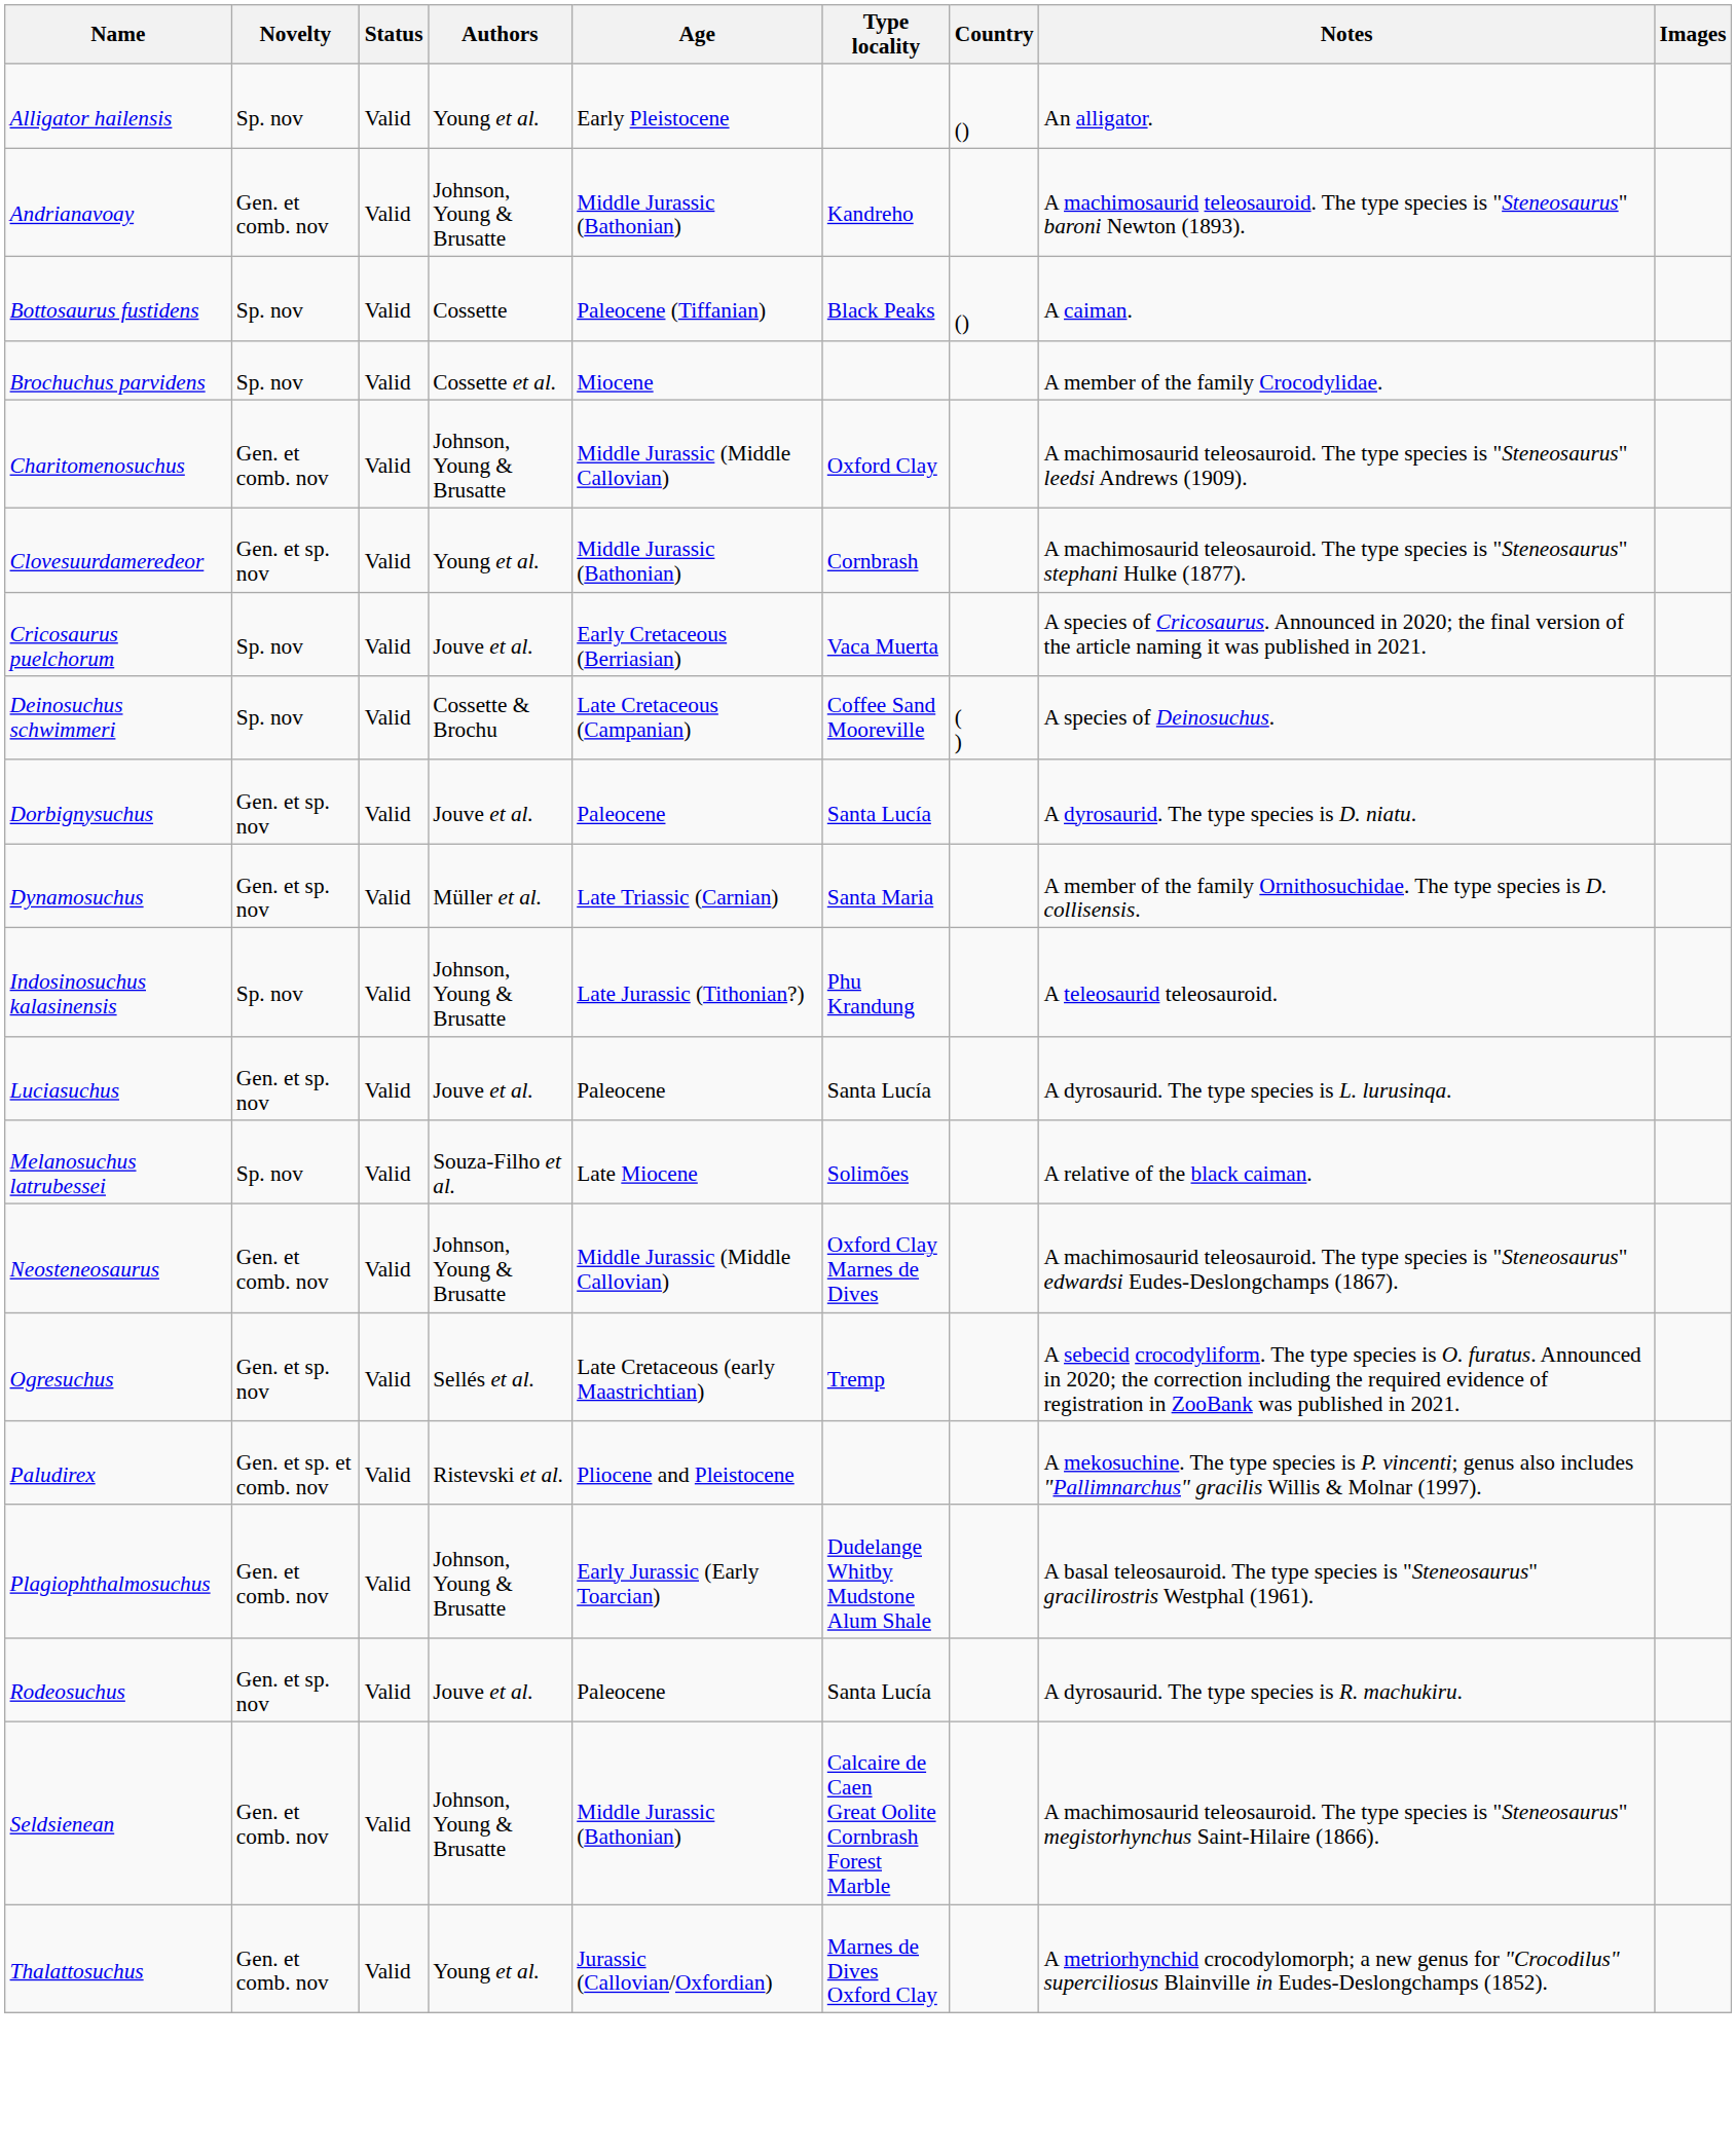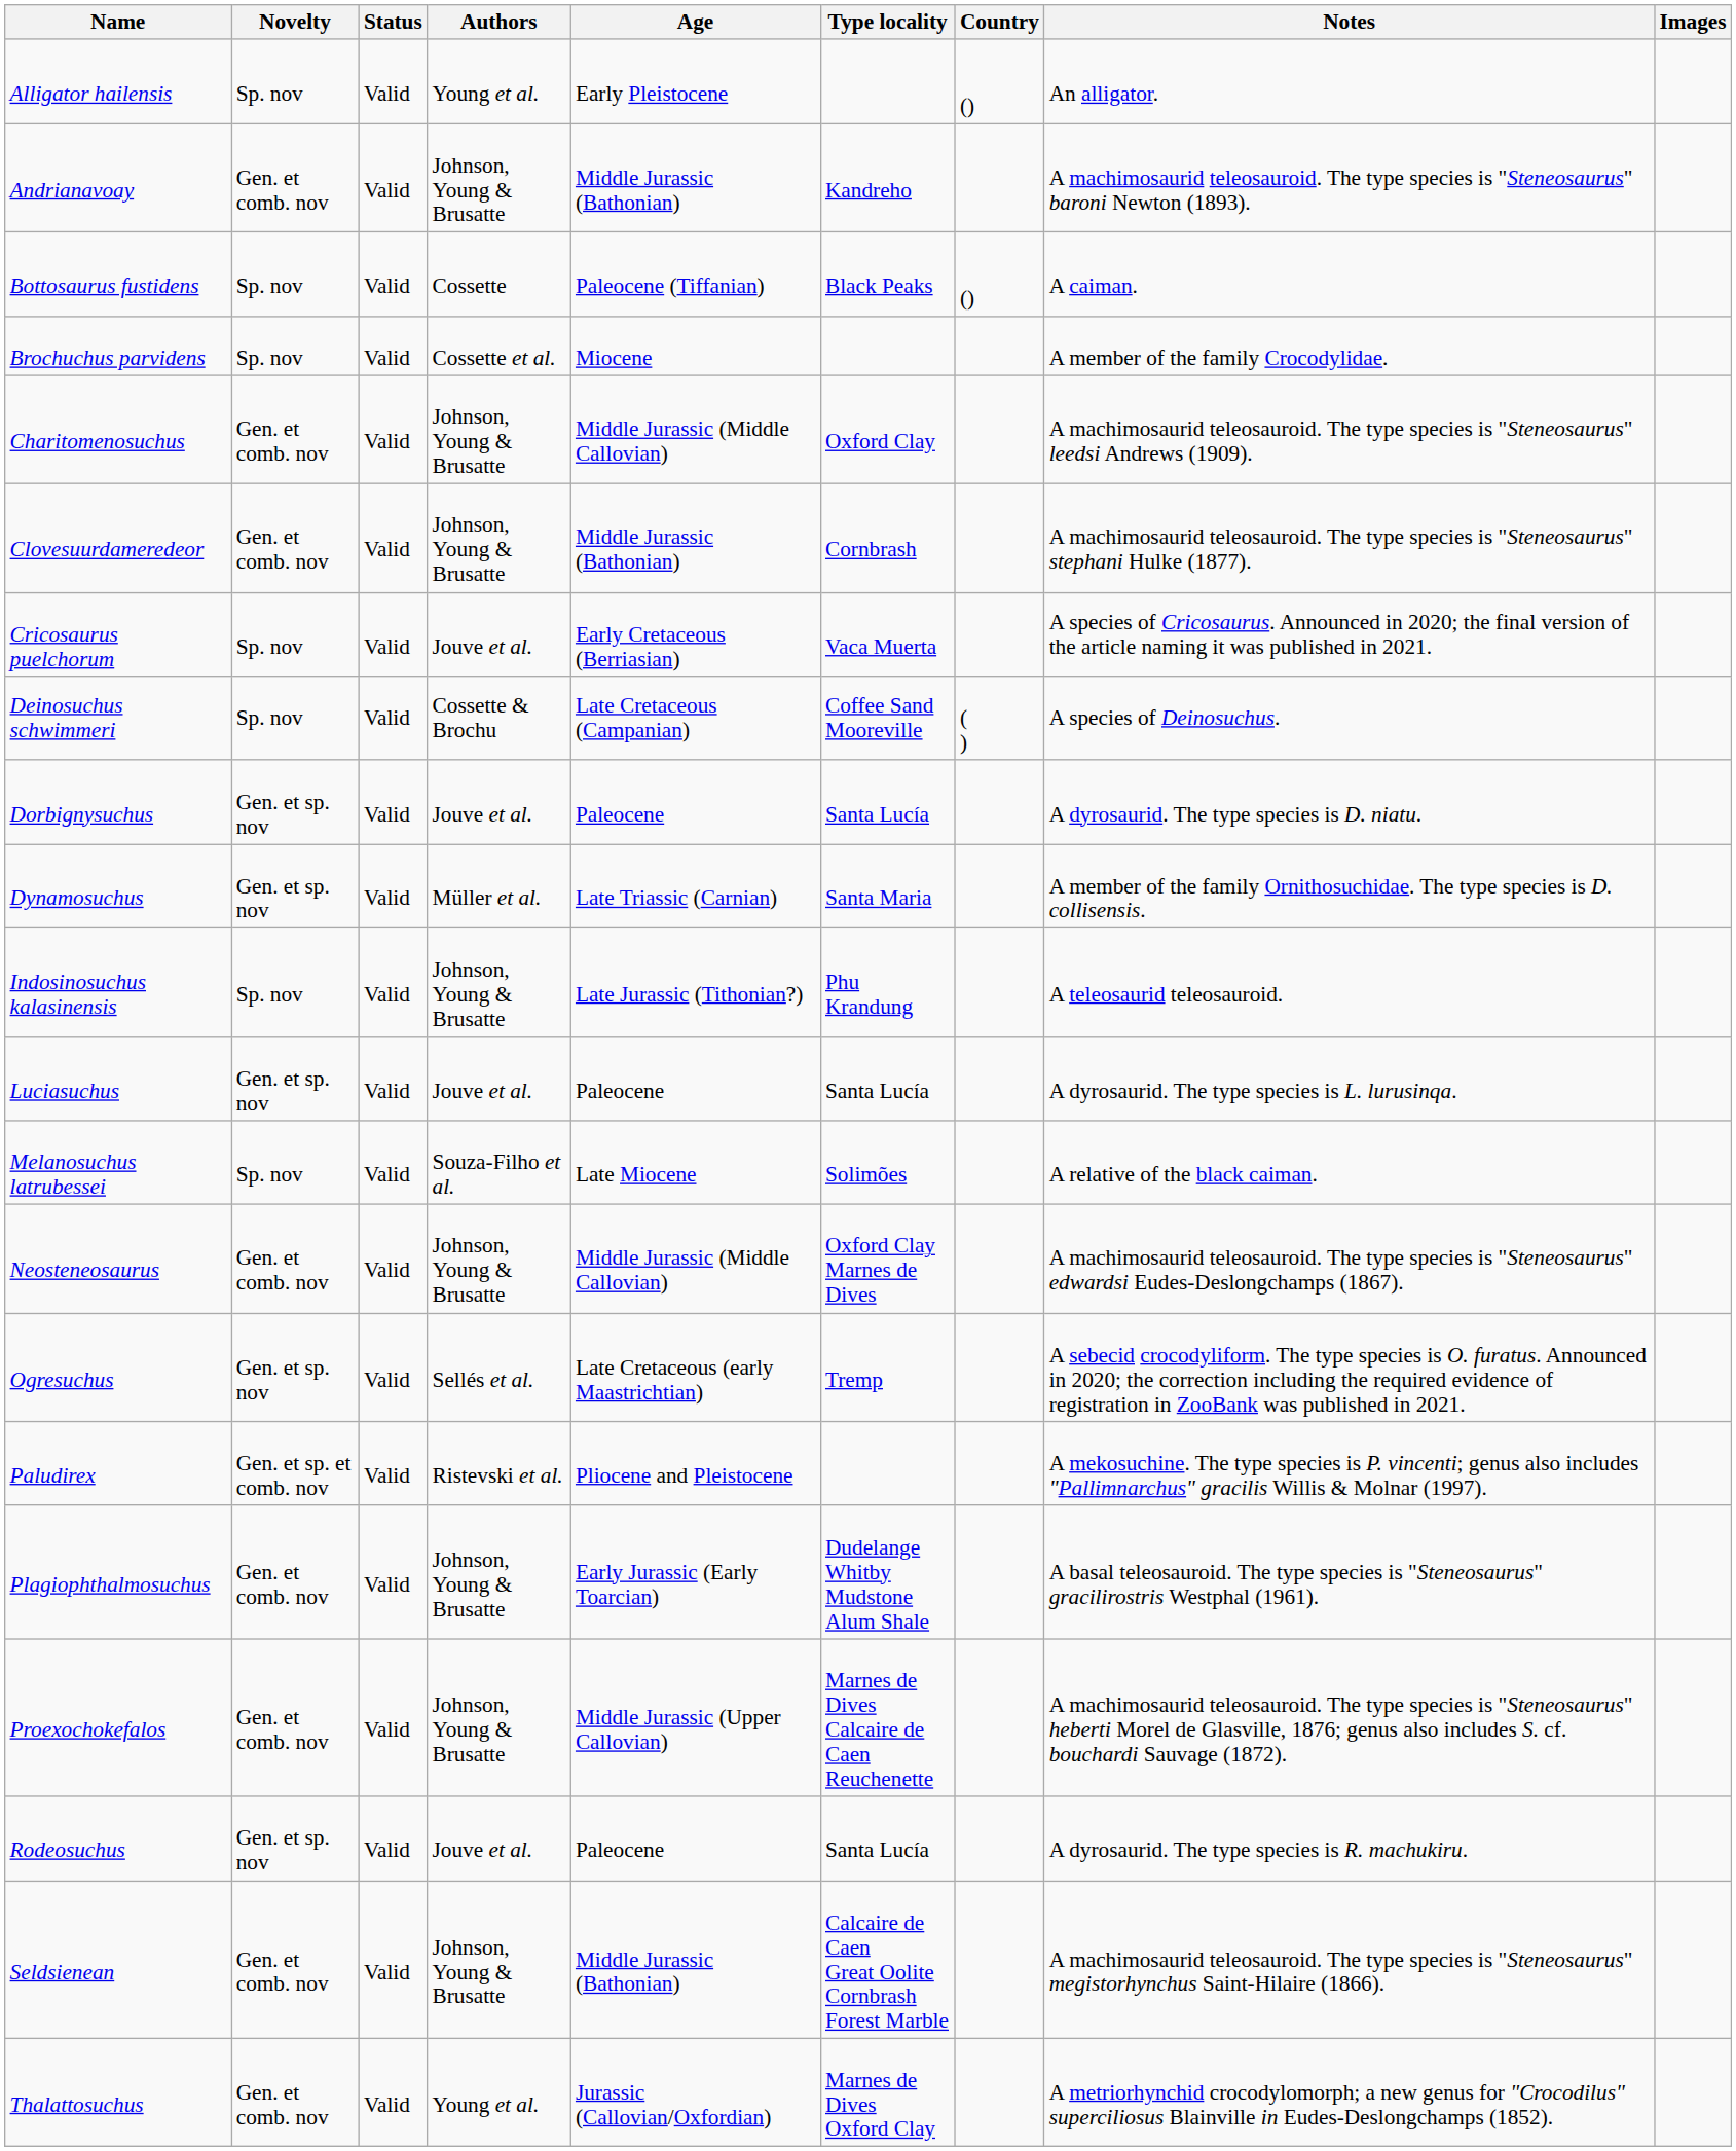 <table class="wikitable sortable" align="center" width="100%">
 <tr>
 <th>Name</th>
 <th>Novelty</th>
 <th>Status</th>
 <th>Authors</th>
 <th>Age</th>
 <th>Type locality</th>
 <th>Country</th>
 <th>Notes</th>
 <th>Images</th>
 </tr>
 <tr>
 <td><br><em><a href='#'>Alligator hailensis</a></em></td>
 <td><br>Sp. nov</td>
 <td><br>Valid</td>
 <td><br>Young <em>et al.</em></td>
 <td><br>Early <a href='#'>Pleistocene</a></td>
 <td></td>
 <td><br><br>()</td>
 <td><br>An <a href='#'>alligator</a>.</td>
 <td></td>
 </tr>
 <tr>
 <td><br><em><a href='#'>Andrianavoay</a></em></td>
 <td><br>Gen. et comb. nov</td>
 <td><br>Valid</td>
 <td><br>Johnson, Young & Brusatte</td>
 <td><br><a href='#'>Middle Jurassic</a> (<a href='#'>Bathonian</a>)</td>
 <td><br><a href='#'>Kandreho</a></td>
 <td><br></td>
 <td><br>A <a href='#'>machimosaurid</a> <a href='#'>teleosauroid</a>. The type species is "<em><a href='#'>Steneosaurus</a></em>" <em>baroni</em> Newton (1893).</td>
 <td></td>
 </tr>
 <tr>
 <td><br><em><a href='#'>Bottosaurus fustidens</a></em></td>
 <td><br>Sp. nov</td>
 <td><br>Valid</td>
 <td><br>Cossette</td>
 <td><br><a href='#'>Paleocene</a> (<a href='#'>Tiffanian</a>)</td>
 <td><br><a href='#'>Black Peaks</a></td>
 <td><br><br>()</td>
 <td><br>A <a href='#'>caiman</a>.</td>
 <td></td>
 </tr>
 <tr>
 <td><br><em><a href='#'>Brochuchus parvidens</a></em></td>
 <td><br>Sp. nov</td>
 <td><br>Valid</td>
 <td><br>Cossette <em>et al.</em></td>
 <td><br><a href='#'>Miocene</a></td>
 <td></td>
 <td><br></td>
 <td><br>A member of the family <a href='#'>Crocodylidae</a>.</td>
 <td></td>
 </tr>
 <tr>
 <td><br><em><a href='#'>Charitomenosuchus</a></em></td>
 <td><br>Gen. et comb. nov</td>
 <td><br>Valid</td>
 <td><br>Johnson, Young & Brusatte</td>
 <td><br><a href='#'>Middle Jurassic</a> (Middle <a href='#'>Callovian</a>)</td>
 <td><br><a href='#'>Oxford Clay</a></td>
 <td><br></td>
 <td><br>A machimosaurid teleosauroid. The type species is "<em>Steneosaurus</em>" <em>leedsi</em> Andrews (1909).</td>
 <td></td>
 </tr>
 <tr>
 <td><br><em><a href='#'>Clovesuurdameredeor</a></em></td>
-<td><br>Gen. et sp. nov</td>
+<td><br>Gen. et comb. nov</td>
 <td><br>Valid</td>
-<td><br>Young <em>et al.</em></td>
+<td><br>Johnson, Young & Brusatte</td>
 <td><br><a href='#'>Middle Jurassic</a> (<a href='#'>Bathonian</a>)</td>
 <td><br><a href='#'>Cornbrash</a></td>
 <td><br></td>
 <td><br>A machimosaurid teleosauroid. The type species is "<em>Steneosaurus</em>" <em>stephani</em> Hulke (1877).</td>
 <td></td>
 </tr>
 <tr>
 <td><br><em><a href='#'>Cricosaurus puelchorum</a></em></td>
 <td><br>Sp. nov</td>
 <td><br>Valid</td>
 <td><br>Jouve <em>et al.</em></td>
 <td><br><a href='#'>Early Cretaceous</a> (<a href='#'>Berriasian</a>)</td>
 <td><br><a href='#'>Vaca Muerta</a></td>
 <td><br></td>
 <td>A species of <em><a href='#'>Cricosaurus</a></em>. Announced in 2020; the final version of the article naming it was published in 2021.</td>
 <td></td>
 </tr>
 <tr>
 <td><em><a href='#'>Deinosuchus schwimmeri</a></em></td>
 <td>Sp. nov</td>
 <td>Valid</td>
 <td>Cossette & Brochu</td>
 <td><a href='#'>Late Cretaceous</a> (<a href='#'>Campanian</a>)</td>
 <td><a href='#'>Coffee Sand</a><br><a href='#'>Mooreville</a></td>
 <td><br>(<br>)</td>
 <td>A species of <em><a href='#'>Deinosuchus</a></em>.</td>
 <td></td>
 </tr>
 <tr>
 <td><br><em><a href='#'>Dorbignysuchus</a></em></td>
 <td><br>Gen. et sp. nov</td>
 <td><br>Valid</td>
 <td><br>Jouve <em>et al.</em></td>
 <td><br><a href='#'>Paleocene</a></td>
 <td><br><a href='#'>Santa Lucía</a></td>
 <td><br></td>
 <td><br>A <a href='#'>dyrosaurid</a>. The type species is <em>D. niatu</em>.</td>
 <td></td>
 </tr>
 <tr>
 <td><br><em><a href='#'>Dynamosuchus</a></em> </td>
 <td><br>Gen. et sp. nov</td>
 <td><br>Valid</td>
 <td><br>Müller <em>et al.</em></td>
 <td><br><a href='#'>Late Triassic</a> (<a href='#'>Carnian</a>)</td>
 <td><br><a href='#'>Santa Maria</a></td>
 <td><br></td>
 <td><br>A member of the family <a href='#'>Ornithosuchidae</a>. The type species is <em>D. collisensis</em>.</td>
 <td><br></td>
 </tr>
 <tr>
 <td><br><em><a href='#'>Indosinosuchus kalasinensis</a></em></td>
 <td><br>Sp. nov</td>
 <td><br>Valid</td>
 <td><br>Johnson, Young & Brusatte</td>
 <td><br><a href='#'>Late Jurassic</a> (<a href='#'>Tithonian</a>?)</td>
 <td><br><a href='#'>Phu Krandung</a></td>
 <td><br></td>
 <td><br>A <a href='#'>teleosaurid</a> teleosauroid.</td>
 <td></td>
 </tr>
 <tr>
 <td><br><em><a href='#'>Luciasuchus</a></em></td>
 <td><br>Gen. et sp. nov</td>
 <td><br>Valid</td>
 <td><br>Jouve <em>et al.</em></td>
 <td><br>Paleocene</td>
 <td><br>Santa Lucía</td>
 <td><br></td>
 <td><br>A dyrosaurid. The type species is <em>L. lurusinqa</em>.</td>
 <td></td>
 </tr>
 <tr>
 <td><br><em><a href='#'>Melanosuchus latrubessei</a></em></td>
 <td><br>Sp. nov</td>
 <td><br>Valid</td>
 <td><br>Souza-Filho <em>et al.</em></td>
 <td><br>Late <a href='#'>Miocene</a></td>
 <td><br><a href='#'>Solimões</a></td>
 <td><br></td>
 <td><br>A relative of the <a href='#'>black caiman</a>.</td>
 <td></td>
 </tr>
 <tr>
 <td><br><em><a href='#'>Neosteneosaurus</a></em></td>
 <td><br>Gen. et comb. nov</td>
 <td><br>Valid</td>
 <td><br>Johnson, Young & Brusatte</td>
 <td><br><a href='#'>Middle Jurassic</a> (Middle <a href='#'>Callovian</a>)</td>
 <td><br><a href='#'>Oxford Clay</a><br><a href='#'>Marnes de Dives</a></td>
 <td><br><br></td>
 <td><br>A machimosaurid teleosauroid. The type species is "<em>Steneosaurus</em>" <em>edwardsi</em> Eudes-Deslongchamps (1867).</td>
 <td></td>
 </tr>
 <tr>
 <td><br><em><a href='#'>Ogresuchus</a></em></td>
 <td><br>Gen. et sp. nov</td>
 <td><br>Valid</td>
 <td><br>Sellés <em>et al.</em></td>
 <td><br>Late Cretaceous (early <a href='#'>Maastrichtian</a>)</td>
 <td><br><a href='#'>Tremp</a></td>
 <td><br></td>
 <td><br>A <a href='#'>sebecid</a> <a href='#'>crocodyliform</a>. The type species is <em>O. furatus</em>. Announced in 2020; the correction including the required evidence of registration in <a href='#'>ZooBank</a> was published in 2021.</td>
 <td></td>
 </tr>
 <tr>
 <td><br><em><a href='#'>Paludirex</a></em></td>
 <td><br>Gen. et sp. et comb. nov</td>
 <td><br>Valid</td>
 <td><br>Ristevski <em>et al.</em></td>
 <td><br><a href='#'>Pliocene</a> and <a href='#'>Pleistocene</a></td>
 <td></td>
 <td><br></td>
 <td><br>A <a href='#'>mekosuchine</a>. The type species is <em>P. vincenti</em>; genus also includes <em>"<a href='#'>Pallimnarchus</a>" gracilis</em> Willis & Molnar (1997).</td>
 <td></td>
 </tr>
 <tr>
 <td><br><em><a href='#'>Plagiophthalmosuchus</a></em></td>
 <td><br>Gen. et comb. nov</td>
 <td><br>Valid</td>
 <td><br>Johnson, Young & Brusatte</td>
 <td><br><a href='#'>Early Jurassic</a> (Early <a href='#'>Toarcian</a>)</td>
 <td><br><a href='#'>Dudelange</a><br><a href='#'>Whitby Mudstone</a><br><a href='#'>Alum Shale</a></td>
 <td><br><br></td>
 <td><br>A basal teleosauroid. The type species is "<em>Steneosaurus</em>" <em>gracilirostris</em> Westphal (1961).</td>
 <td></td>
 </tr>
 <tr>
+<td><br><em><a href='#'>Proexochokefalos</a></em></td>
+<td><br>Gen. et comb. nov</td>
+<td><br>Valid</td>
+<td><br>Johnson, Young & Brusatte</td>
+<td><br><a href='#'>Middle Jurassic</a> (Upper <a href='#'>Callovian</a>)</td>
+<td><br><a href='#'>Marnes de Dives</a><br><a href='#'>Calcaire de Caen</a><br><a href='#'>Reuchenette</a></td>
+<td><br><br></td>
+<td><br>A machimosaurid teleosauroid. The type species is "<em>Steneosaurus</em>" <em>heberti</em> Morel de Glasville, 1876; genus also includes <em>S.</em> cf. <em>bouchardi</em> Sauvage (1872).</td>
+<td></td>
+</tr>
+<tr>
 <td><br><em><a href='#'>Rodeosuchus</a></em></td>
 <td><br>Gen. et sp. nov</td>
 <td><br>Valid</td>
 <td><br>Jouve <em>et al.</em></td>
 <td><br>Paleocene</td>
 <td><br>Santa Lucía</td>
 <td><br></td>
 <td><br>A dyrosaurid. The type species is <em>R. machukiru</em>.</td>
 <td></td>
 </tr>
 <tr>
 <td><br><em><a href='#'>Seldsienean</a></em></td>
 <td><br>Gen. et comb. nov</td>
 <td><br>Valid</td>
 <td><br>Johnson, Young & Brusatte</td>
 <td><br><a href='#'>Middle Jurassic</a> (<a href='#'>Bathonian</a>)</td>
 <td><br><a href='#'>Calcaire de Caen</a><br><a href='#'>Great Oolite</a><br><a href='#'>Cornbrash</a><br><a href='#'>Forest Marble</a></td>
 <td><br><br></td>
 <td><br>A machimosaurid teleosauroid. The type species is "<em>Steneosaurus</em>" <em>megistorhynchus</em> Saint-Hilaire (1866).</td>
 <td></td>
 </tr>
 <tr>
 <td><br><em><a href='#'>Thalattosuchus</a></em></td>
 <td><br>Gen. et comb. nov</td>
 <td><br>Valid</td>
 <td><br>Young <em>et al.</em></td>
 <td><br><a href='#'>Jurassic</a> (<a href='#'>Callovian</a>/<a href='#'>Oxfordian</a>)</td>
 <td><br><a href='#'>Marnes de Dives</a><br><a href='#'>Oxford Clay</a></td>
 <td><br><br></td>
 <td><br>A <a href='#'>metriorhynchid</a> crocodylomorph; a new genus for <em>"Crocodilus" superciliosus</em> Blainville <em>in</em> Eudes-Deslongchamps (1852).</td>
 <td></td>
 </tr>
 <tr>
 </tr>
 </table>
